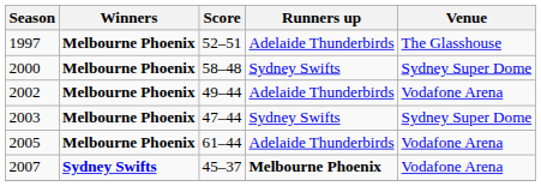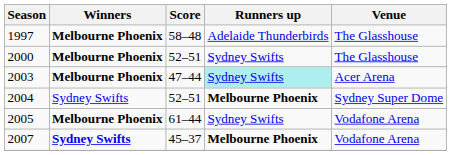 <table class="wikitable collapsible">
 <tr>
 <th>Season</th>
 <th>Winners</th>
 <th>Score</th>
 <th>Runners up</th>
 <th>Venue</th>
 </tr>
 <tr>
 <td>1997</td>
 <td><strong>Melbourne Phoenix</strong></td>
-<td>52–51</td>
+<td>58–48</td>
 <td><a href='#'>Adelaide Thunderbirds</a></td>
 <td><a href='#'>The Glasshouse</a></td>
 </tr>
 <tr>
 <td>2000 </td>
 <td><strong>Melbourne Phoenix</strong></td>
-<td>58–48</td>
+<td>52–51</td>
 <td><a href='#'>Sydney Swifts</a></td>
-<td><a href='#'>Sydney Super Dome</a></td>
-</tr>
-<tr>
-<td>2002 </td>
-<td><strong>Melbourne Phoenix</strong></td>
-<td>49–44</td>
-<td><a href='#'>Adelaide Thunderbirds</a></td>
-<td><a href='#'>Vodafone Arena</a></td>
+<td><a href='#'>The Glasshouse</a></td>
 </tr>
 <tr>
 <td>2003 </td>
 <td><strong>Melbourne Phoenix</strong></td>
 <td>47–44</td>
+<td style="background: paleturquoise;"><a href='#'>Sydney Swifts</a></td>
+<td><a href='#'>Acer Arena</a></td>
+</tr>
+<tr>
+<td>2004 </td>
 <td><a href='#'>Sydney Swifts</a></td>
+<td>52–51</td>
+<td><strong>Melbourne Phoenix</strong></td>
 <td><a href='#'>Sydney Super Dome</a></td>
 </tr>
 <tr>
 <td>2005 </td>
 <td><strong>Melbourne Phoenix</strong></td>
 <td>61–44</td>
-<td><a href='#'>Adelaide Thunderbirds</a></td>
+<td><a href='#'>Sydney Swifts</a></td>
 <td><a href='#'>Vodafone Arena</a></td>
 </tr>
 <tr>
 <td>2007 </td>
 <td><strong><a href='#'>Sydney Swifts</a></strong></td>
 <td>45–37</td>
 <td><strong>Melbourne Phoenix</strong></td>
 <td><a href='#'>Vodafone Arena</a></td>
 </tr>
 <tr>
 </tr>
 </table>
